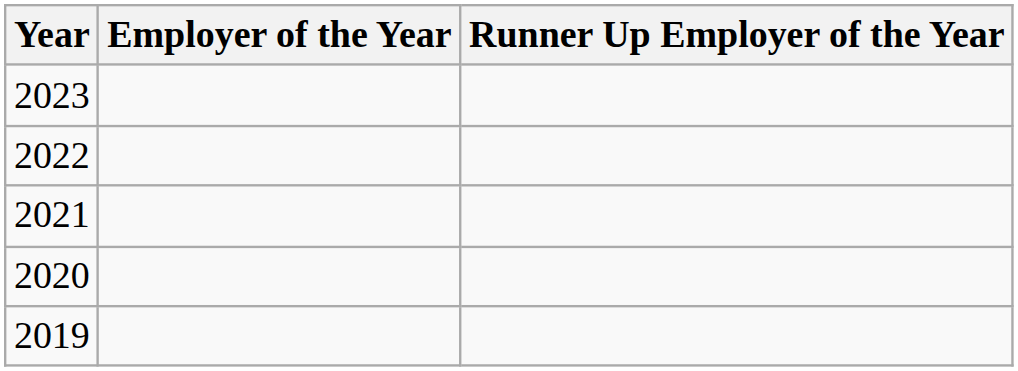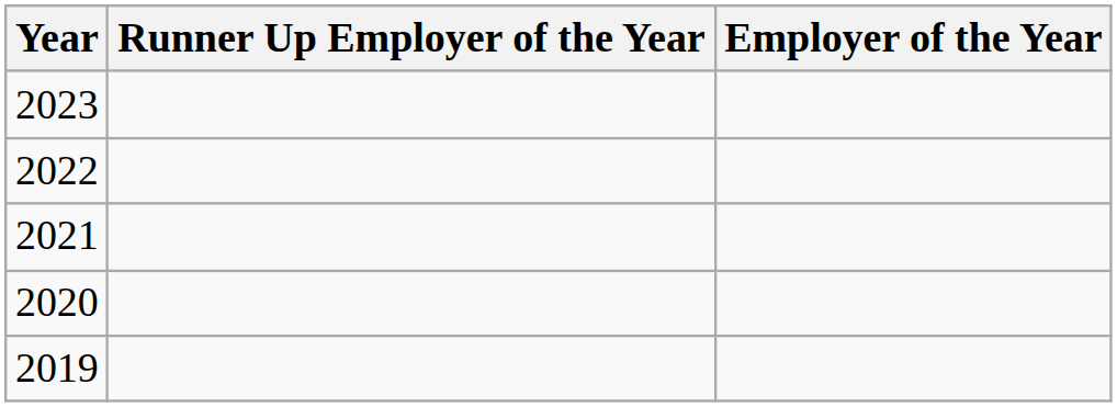 <table class="wikitable">
 <tr>
 <th>Year</th>
+<th>Runner Up Employer of the Year</th>
 <th>Employer of the Year</th>
-<th>Runner Up Employer of the Year</th>
 </tr>
 <tr>
 <td>2023</td>
 <td></td>
 <td></td>
 </tr>
 <tr>
 <td>2022</td>
 <td></td>
 <td></td>
 </tr>
 <tr>
 <td>2021</td>
 <td></td>
 <td></td>
 </tr>
 <tr>
 <td>2020</td>
 <td></td>
 <td></td>
 </tr>
 <tr>
 <td>2019</td>
 <td></td>
 <td></td>
 </tr>
 </table>
